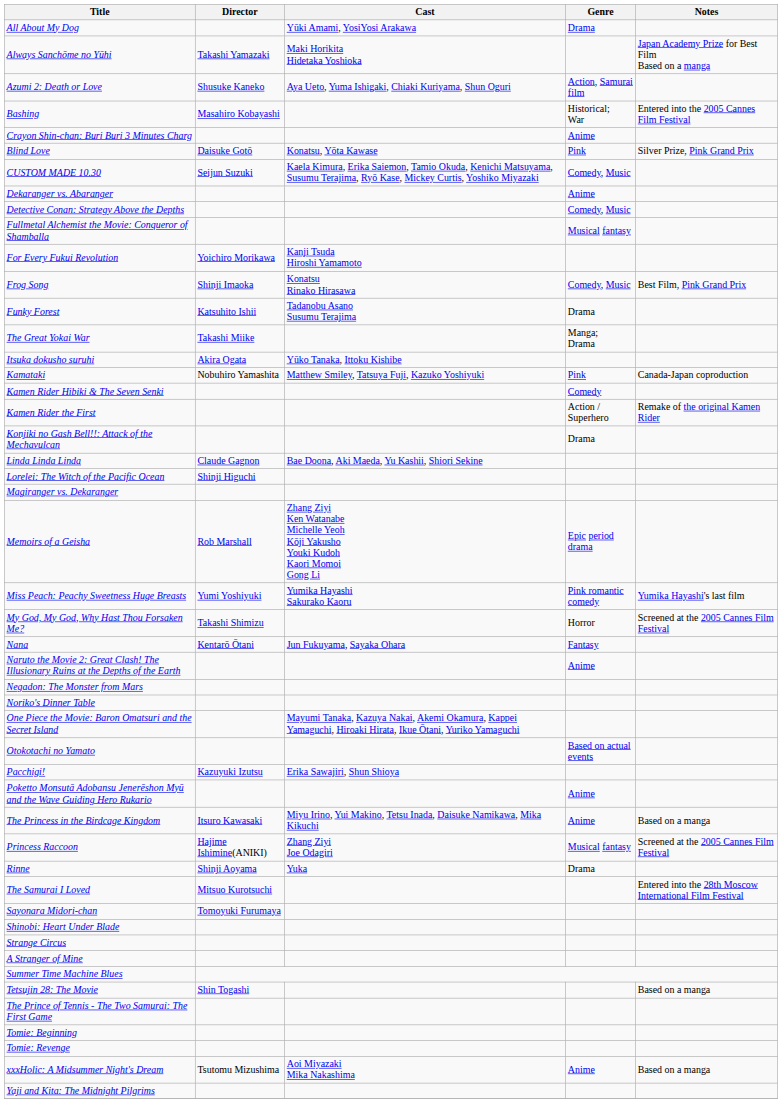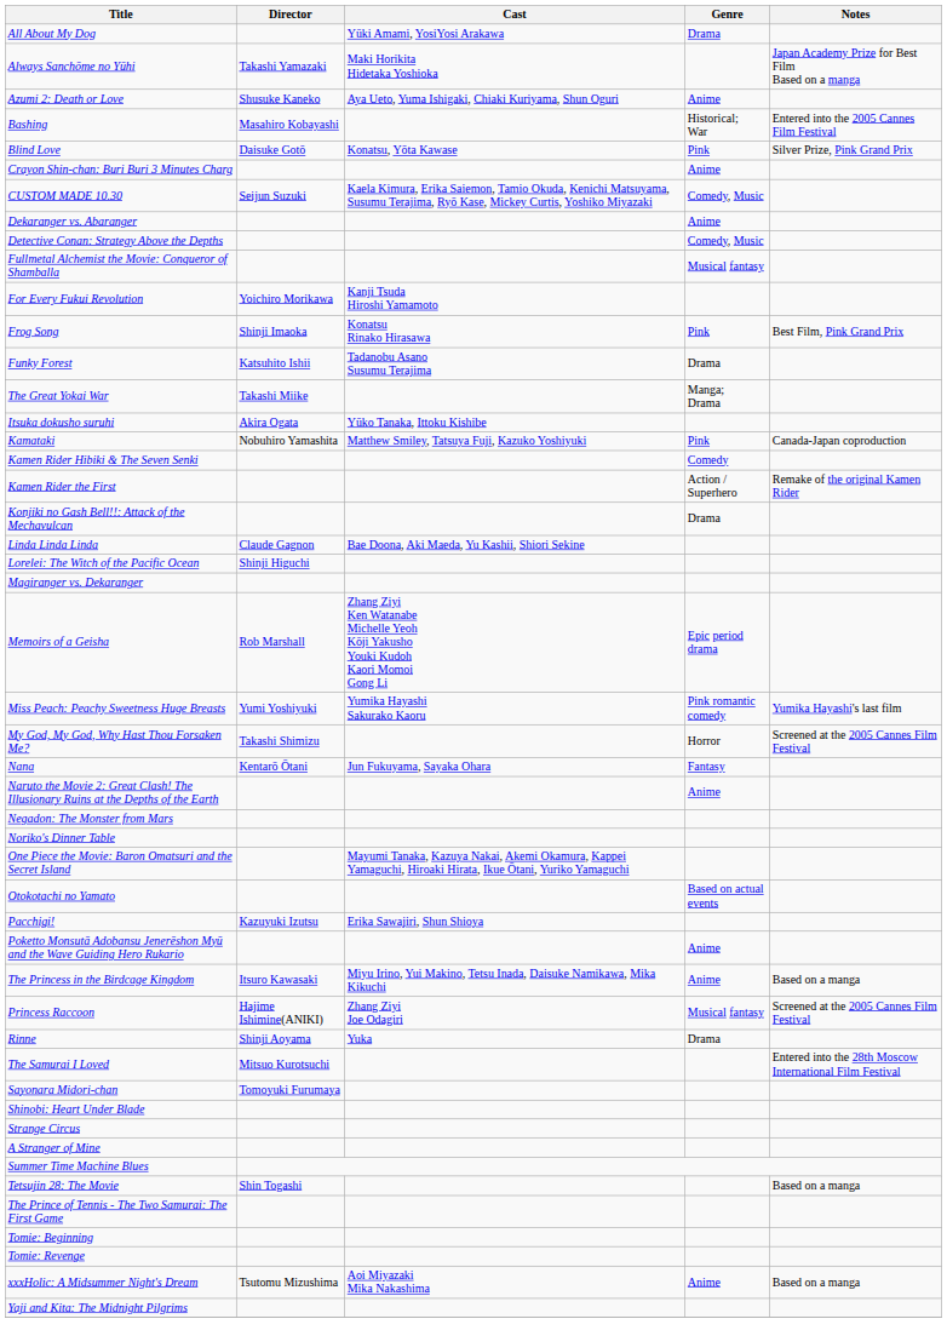 <table class="wikitable sortable">
 <tr>
 <th>Title</th>
 <th>Director</th>
 <th>Cast</th>
 <th>Genre</th>
 <th>Notes</th>
 </tr>
 <tr>
 <td><em><a href='#'>All About My Dog</a></em></td>
 <td></td>
 <td><a href='#'>Yūki Amami</a>, <a href='#'>YosiYosi Arakawa</a></td>
 <td><a href='#'>Drama</a></td>
 <td></td>
 </tr>
 <tr>
 <td><em><a href='#'>Always Sanchōme no Yūhi</a></em></td>
 <td><a href='#'>Takashi Yamazaki</a></td>
 <td><a href='#'>Maki Horikita</a><br><a href='#'>Hidetaka Yoshioka</a></td>
 <td></td>
 <td><a href='#'>Japan Academy Prize</a> for Best Film<br>Based on a <a href='#'>manga</a></td>
 </tr>
 <tr>
 <td><em><a href='#'>Azumi 2: Death or Love</a></em></td>
 <td><a href='#'>Shusuke Kaneko</a></td>
 <td><a href='#'>Aya Ueto</a>, <a href='#'>Yuma Ishigaki</a>, <a href='#'>Chiaki Kuriyama</a>, <a href='#'>Shun Oguri</a></td>
-<td><a href='#'>Action</a>, <a href='#'>Samurai film</a></td>
+<td><a href='#'>Anime</a></td>
 <td></td>
 </tr>
 <tr>
 <td><em><a href='#'>Bashing</a></em></td>
 <td><a href='#'>Masahiro Kobayashi</a></td>
 <td></td>
 <td>Historical;<br>War</td>
 <td>Entered into the <a href='#'>2005 Cannes Film Festival</a></td>
 </tr>
 <tr>
+<td><em><a href='#'>Blind Love</a></em></td>
+<td><a href='#'>Daisuke Gotō</a></td>
+<td><a href='#'>Konatsu</a>, <a href='#'>Yōta Kawase</a></td>
+<td><a href='#'>Pink</a></td>
+<td>Silver Prize, <a href='#'>Pink Grand Prix</a></td>
+</tr>
+<tr>
 <td><em><a href='#'>Crayon Shin-chan: Buri Buri 3 Minutes Charg</a></em></td>
 <td></td>
 <td></td>
 <td><a href='#'>Anime</a></td>
 <td></td>
-</tr>
-<tr>
-<td><em><a href='#'>Blind Love</a></em></td>
-<td><a href='#'>Daisuke Gotō</a></td>
-<td><a href='#'>Konatsu</a>, <a href='#'>Yōta Kawase</a></td>
-<td><a href='#'>Pink</a></td>
-<td>Silver Prize, <a href='#'>Pink Grand Prix</a></td>
 </tr>
 <tr>
 <td><em><a href='#'>CUSTOM MADE 10.30</a></em></td>
 <td><a href='#'>Seijun Suzuki</a></td>
 <td><a href='#'>Kaela Kimura</a>, <a href='#'>Erika Saiemon</a>, <a href='#'>Tamio Okuda</a>, <a href='#'>Kenichi Matsuyama</a>, <a href='#'>Susumu Terajima</a>, <a href='#'>Ryō Kase</a>, <a href='#'>Mickey Curtis</a>, <a href='#'>Yoshiko Miyazaki</a></td>
 <td><a href='#'>Comedy</a>, <a href='#'>Music</a></td>
 </tr>
 <tr>
 <td><em><a href='#'>Dekaranger vs. Abaranger</a></em></td>
 <td></td>
 <td></td>
 <td><a href='#'>Anime</a></td>
 <td></td>
 </tr>
 <tr>
 <td><em><a href='#'>Detective Conan: Strategy Above the Depths</a></em></td>
 <td></td>
 <td></td>
 <td><a href='#'>Comedy</a>, <a href='#'>Music</a></td>
 <td></td>
 </tr>
 <tr>
 <td><em><a href='#'>Fullmetal Alchemist the Movie: Conqueror of Shamballa</a></em></td>
 <td></td>
 <td></td>
 <td><a href='#'>Musical</a> <a href='#'>fantasy</a></td>
 <td></td>
 </tr>
 <tr>
 <td><em><a href='#'>For Every Fukui Revolution</a></em></td>
 <td><a href='#'>Yoichiro Morikawa</a></td>
 <td><a href='#'>Kanji Tsuda</a><br><a href='#'>Hiroshi Yamamoto</a></td>
 <td></td>
 <td></td>
 </tr>
 <tr>
 <td><em><a href='#'>Frog Song</a></em></td>
 <td><a href='#'>Shinji Imaoka</a></td>
 <td><a href='#'>Konatsu</a><br><a href='#'>Rinako Hirasawa</a></td>
-<td><a href='#'>Comedy</a>, <a href='#'>Music</a></td>
+<td><a href='#'>Pink</a></td>
 <td>Best Film, <a href='#'>Pink Grand Prix</a></td>
 </tr>
 <tr>
 <td><em><a href='#'>Funky Forest</a></em></td>
 <td><a href='#'>Katsuhito Ishii</a></td>
 <td><a href='#'>Tadanobu Asano</a><br><a href='#'>Susumu Terajima</a></td>
 <td>Drama</td>
 </tr>
 <tr>
 <td><em><a href='#'>The Great Yokai War</a></em></td>
 <td><a href='#'>Takashi Miike</a></td>
 <td></td>
 <td>Manga;<br>Drama</td>
 <td></td>
 </tr>
 <tr>
 <td><em><a href='#'>Itsuka dokusho suruhi</a></em></td>
 <td><a href='#'>Akira Ogata</a></td>
 <td><a href='#'>Yūko Tanaka</a>, <a href='#'>Ittoku Kishibe</a></td>
 <td></td>
 <td></td>
 </tr>
 <tr>
 <td><em><a href='#'>Kamataki</a></em></td>
 <td>Nobuhiro Yamashita</td>
 <td><a href='#'>Matthew Smiley</a>, <a href='#'>Tatsuya Fuji</a>, <a href='#'>Kazuko Yoshiyuki</a></td>
 <td><a href='#'>Pink</a></td>
 <td>Canada-Japan coproduction</td>
 </tr>
 <tr>
 <td><em><a href='#'>Kamen Rider Hibiki & The Seven Senki</a></em></td>
 <td></td>
 <td></td>
 <td><a href='#'>Comedy</a></td>
 <td></td>
 </tr>
 <tr>
 <td><em><a href='#'>Kamen Rider the First</a></em></td>
 <td></td>
 <td></td>
 <td>Action / Superhero</td>
 <td>Remake of <a href='#'>the original Kamen Rider</a></td>
 </tr>
 <tr>
 <td><em><a href='#'>Konjiki no Gash Bell!!: Attack of the Mechavulcan</a></em></td>
 <td></td>
 <td></td>
 <td>Drama</td>
 <td></td>
 </tr>
 <tr>
 <td><em><a href='#'>Linda Linda Linda</a></em></td>
 <td><a href='#'>Claude Gagnon</a></td>
 <td><a href='#'>Bae Doona</a>, <a href='#'>Aki Maeda</a>, <a href='#'>Yu Kashii</a>, <a href='#'>Shiori Sekine</a></td>
 <td></td>
 <td></td>
 </tr>
 <tr>
 <td><em><a href='#'>Lorelei: The Witch of the Pacific Ocean</a></em></td>
 <td><a href='#'>Shinji Higuchi</a></td>
 <td></td>
 <td></td>
 <td></td>
 </tr>
 <tr>
 <td><em><a href='#'>Magiranger vs. Dekaranger</a></em></td>
 <td></td>
 <td></td>
 <td></td>
 <td></td>
 </tr>
 <tr>
 <td><em><a href='#'>Memoirs of a Geisha</a></em></td>
 <td><a href='#'>Rob Marshall</a></td>
 <td><a href='#'>Zhang Ziyi</a><br><a href='#'>Ken Watanabe</a><br><a href='#'>Michelle Yeoh</a><br><a href='#'>Kōji Yakusho</a><br><a href='#'>Youki Kudoh</a><br><a href='#'>Kaori Momoi</a><br><a href='#'>Gong Li</a></td>
 <td><a href='#'>Epic</a> <a href='#'>period</a> <a href='#'>drama</a></td>
 <td></td>
 </tr>
 <tr>
 <td><em><a href='#'>Miss Peach: Peachy Sweetness Huge Breasts</a></em></td>
 <td><a href='#'>Yumi Yoshiyuki</a></td>
 <td><a href='#'>Yumika Hayashi</a><br><a href='#'>Sakurako Kaoru</a></td>
 <td><a href='#'>Pink romantic comedy</a></td>
 <td><a href='#'>Yumika Hayashi</a>'s last film</td>
 </tr>
 <tr>
 <td><em><a href='#'>My God, My God, Why Hast Thou Forsaken Me?</a></em></td>
 <td><a href='#'>Takashi Shimizu</a></td>
 <td></td>
 <td>Horror</td>
 <td>Screened at the <a href='#'>2005 Cannes Film Festival</a></td>
 </tr>
 <tr>
 <td><em><a href='#'>Nana</a></em></td>
 <td><a href='#'>Kentarō Ōtani</a></td>
 <td><a href='#'>Jun Fukuyama</a>, <a href='#'>Sayaka Ohara</a></td>
 <td><a href='#'>Fantasy</a></td>
 <td></td>
 </tr>
 <tr>
 <td><em><a href='#'>Naruto the Movie 2: Great Clash! The Illusionary Ruins at the Depths of the Earth</a></em></td>
 <td></td>
 <td></td>
 <td><a href='#'>Anime</a></td>
 <td></td>
 </tr>
 <tr>
 <td><em><a href='#'>Negadon: The Monster from Mars</a></em></td>
 <td></td>
 <td></td>
 <td></td>
 <td></td>
 </tr>
 <tr>
 <td><em><a href='#'>Noriko's Dinner Table</a></em></td>
 <td></td>
 <td></td>
 <td></td>
 <td></td>
 </tr>
 <tr>
 <td><em><a href='#'>One Piece the Movie: Baron Omatsuri and the Secret Island</a></em></td>
 <td></td>
 <td><a href='#'>Mayumi Tanaka</a>, <a href='#'>Kazuya Nakai</a>, <a href='#'>Akemi Okamura</a>, <a href='#'>Kappei Yamaguchi</a>, <a href='#'>Hiroaki Hirata</a>, <a href='#'>Ikue Ōtani</a>, <a href='#'>Yuriko Yamaguchi</a></td>
 <td></td>
 <td></td>
 </tr>
 <tr>
 <td><em><a href='#'>Otokotachi no Yamato</a></em></td>
 <td></td>
 <td></td>
 <td><a href='#'>Based on actual events</a></td>
 <td></td>
 </tr>
 <tr>
 <td><em><a href='#'>Pacchigi!</a></em></td>
 <td><a href='#'>Kazuyuki Izutsu</a></td>
 <td><a href='#'>Erika Sawajiri</a>, <a href='#'>Shun Shioya</a></td>
 <td></td>
 <td></td>
 </tr>
 <tr>
 <td><em><a href='#'>Poketto Monsutā Adobansu Jenerēshon Myū and the Wave Guiding Hero Rukario</a></em></td>
 <td></td>
 <td></td>
 <td><a href='#'>Anime</a></td>
 <td></td>
 </tr>
 <tr>
 <td><em><a href='#'>The Princess in the Birdcage Kingdom</a></em></td>
 <td><a href='#'>Itsuro Kawasaki</a></td>
 <td><a href='#'>Miyu Irino</a>, <a href='#'>Yui Makino</a>, <a href='#'>Tetsu Inada</a>, <a href='#'>Daisuke Namikawa</a>, <a href='#'>Mika Kikuchi</a></td>
 <td><a href='#'>Anime</a></td>
 <td>Based on a manga</td>
 </tr>
 <tr>
 <td><em><a href='#'>Princess Raccoon</a></em></td>
 <td><a href='#'>Hajime Ishimine</a>(ANIKI)</td>
 <td><a href='#'>Zhang Ziyi</a><br><a href='#'>Joe Odagiri</a></td>
 <td><a href='#'>Musical</a> <a href='#'>fantasy</a></td>
 <td>Screened at the <a href='#'>2005 Cannes Film Festival</a></td>
 </tr>
 <tr>
 <td><em><a href='#'>Rinne</a></em></td>
 <td><a href='#'>Shinji Aoyama</a></td>
 <td><a href='#'>Yuka</a></td>
 <td>Drama</td>
 <td></td>
 </tr>
 <tr>
 <td><em><a href='#'>The Samurai I Loved</a></em></td>
 <td><a href='#'>Mitsuo Kurotsuchi</a></td>
 <td></td>
 <td></td>
 <td>Entered into the <a href='#'>28th Moscow International Film Festival</a></td>
 </tr>
 <tr>
 <td><em><a href='#'>Sayonara Midori-chan</a></em></td>
 <td><a href='#'>Tomoyuki Furumaya</a></td>
 <td></td>
 <td></td>
 <td></td>
 </tr>
 <tr>
 <td><em><a href='#'>Shinobi: Heart Under Blade</a></em></td>
 <td></td>
 <td></td>
 <td></td>
 <td></td>
 </tr>
 <tr>
 <td><em><a href='#'>Strange Circus</a></em></td>
 <td></td>
 <td></td>
 <td></td>
 <td></td>
 </tr>
 <tr>
 <td><em><a href='#'>A Stranger of Mine</a></em></td>
 <td></td>
 <td></td>
 <td></td>
 <td></td>
 </tr>
 <tr>
 <td><em><a href='#'>Summer Time Machine Blues</a></em></td>
 </tr>
 <tr>
 <td><em><a href='#'>Tetsujin 28: The Movie</a></em></td>
 <td><a href='#'>Shin Togashi</a></td>
 <td></td>
 <td></td>
 <td>Based on a manga</td>
 </tr>
 <tr>
 <td><em><a href='#'>The Prince of Tennis - The Two Samurai: The First Game</a></em></td>
 <td></td>
 <td></td>
 <td></td>
 <td></td>
 </tr>
 <tr>
 <td><em><a href='#'>Tomie: Beginning</a></em></td>
 <td></td>
 <td></td>
 <td></td>
 <td></td>
 </tr>
 <tr>
 <td><em><a href='#'>Tomie: Revenge</a></em></td>
 <td></td>
 <td></td>
 <td></td>
 <td></td>
 </tr>
 <tr>
 <td><em><a href='#'>xxxHolic: A Midsummer Night's Dream</a></em></td>
 <td>Tsutomu Mizushima</td>
 <td><a href='#'>Aoi Miyazaki</a><br><a href='#'>Mika Nakashima</a></td>
 <td><a href='#'>Anime</a></td>
 <td>Based on a manga</td>
 </tr>
 <tr>
 <td><em><a href='#'>Yaji and Kita: The Midnight Pilgrims</a></em></td>
 <td></td>
 <td></td>
 <td></td>
 <td></td>
 </tr>
 <tr>
 </tr>
 </table>
